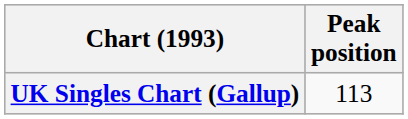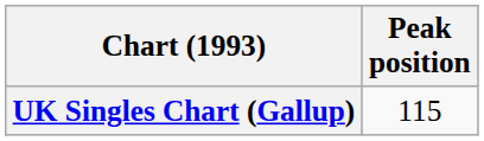 <table class="wikitable plainrowheaders" style="text-align:center">
 <tr>
 <th>Chart (1993)</th>
 <th>Peak<br>position</th>
 </tr>
 <tr>
 <th scope="row"><a href='#'>UK Singles Chart</a> (<a href='#'>Gallup</a>)</th>
-<td>113</td>
+<td>115</td>
 </tr>
 </table>
